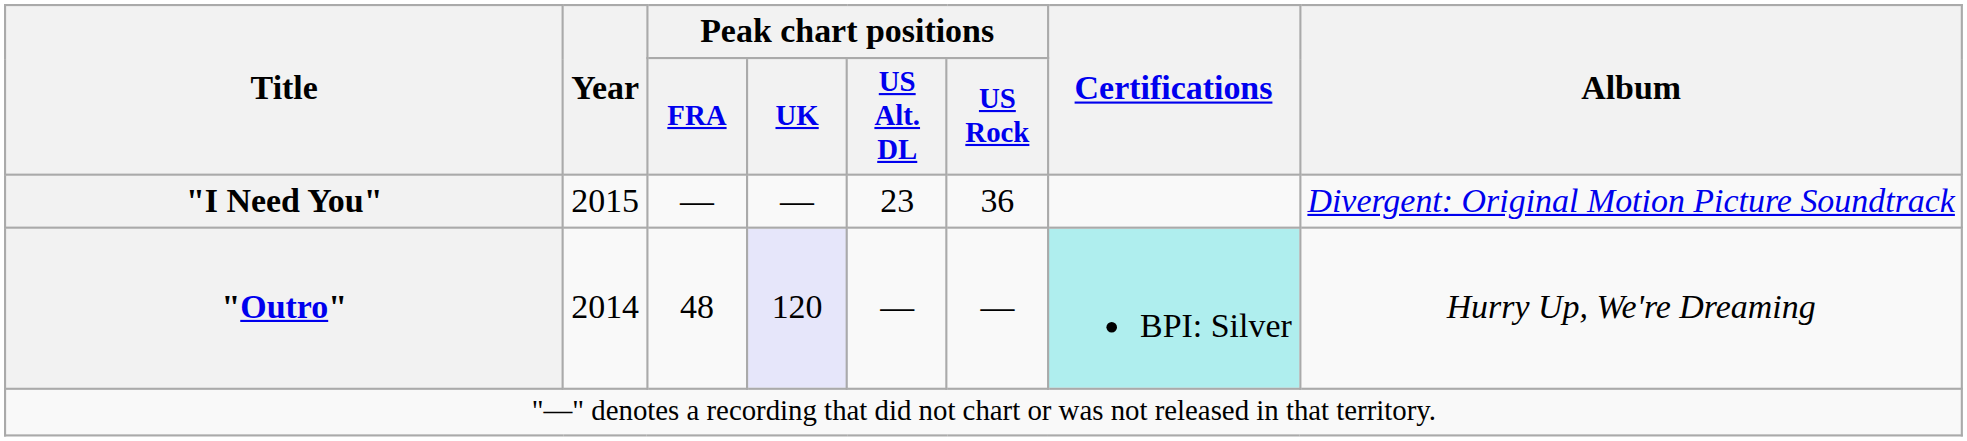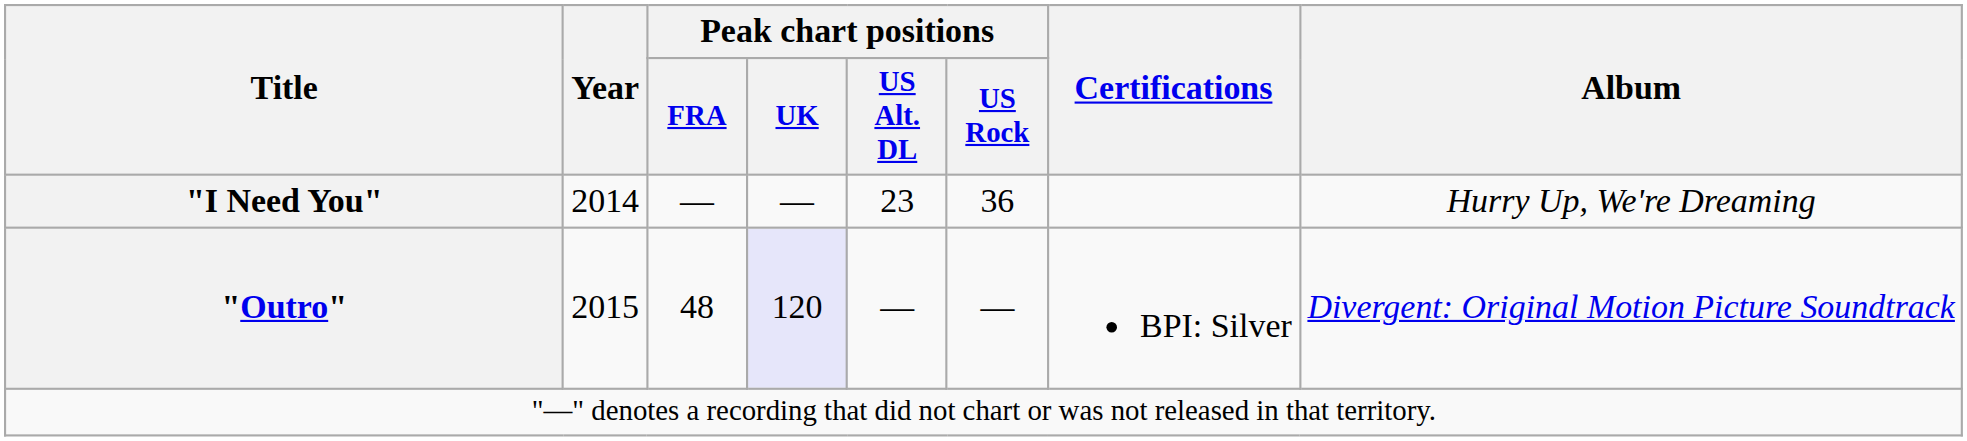 <table class="wikitable plainrowheaders" style="text-align:center;">
 <tr>
 <th scope="col" rowspan="2" style="width:16em;">Title</th>
 <th scope="col" rowspan="2" style="width:1em;">Year</th>
 <th scope="col" colspan="4">Peak chart positions</th>
 <th scope="col" rowspan="2"><a href='#'>Certifications</a></th>
 <th scope="col" rowspan="2">Album</th>
 </tr>
 <tr>
 <th scope="col" style="width:3em;font-size:85%"><a href='#'>FRA</a><br></th>
 <th scope="col" style="width:3em;font-size:85%"><a href='#'>UK</a><br></th>
 <th scope="col" style="width:3em;font-size:85%"><a href='#'>US<br>Alt.<br>DL</a><br></th>
 <th scope="col" style="width:3em;font-size:85%"><a href='#'>US<br>Rock</a><br></th>
 </tr>
 <tr>
 <th scope="row">"I Need You"</th>
-<td>2015</td>
+<td>2014</td>
 <td>—</td>
 <td>—</td>
 <td>23</td>
 <td>36</td>
 <td></td>
-<td><em><a href='#'>Divergent: Original Motion Picture Soundtrack</a></em></td>
+<td><em>Hurry Up, We're Dreaming</em></td>
 </tr>
 <tr>
 <th scope="row">"<a href='#'>Outro</a>"</th>
-<td>2014</td>
+<td>2015</td>
 <td>48</td>
 <td style="background: lavender;">120</td>
 <td>—</td>
 <td>—</td>
-<td style="background: paleturquoise;"><br><ul><li>BPI: Silver</li></ul></td>
-<td><em>Hurry Up, We're Dreaming</em></td>
+<td><br><ul><li>BPI: Silver</li></ul></td>
+<td><em><a href='#'>Divergent: Original Motion Picture Soundtrack</a></em></td>
 </tr>
 <tr>
 <td colspan="20" style="font-size:85%">"—" denotes a recording that did not chart or was not released in that territory.</td>
 </tr>
 </table>
